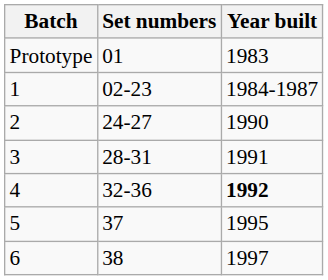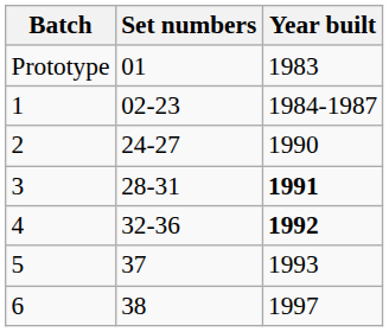 <table class="wikitable">
 <tr>
 <th>Batch</th>
 <th>Set numbers</th>
 <th>Year built</th>
 </tr>
 <tr>
 <td>Prototype</td>
 <td>01</td>
 <td>1983</td>
 </tr>
 <tr>
 <td>1</td>
 <td>02-23</td>
 <td>1984-1987</td>
 </tr>
 <tr>
 <td>2</td>
 <td>24-27</td>
 <td>1990</td>
 </tr>
 <tr>
 <td>3</td>
 <td>28-31</td>
-<td>1991</td>
+<td><strong>1991</strong></td>
 </tr>
 <tr>
 <td>4</td>
 <td>32-36</td>
 <td><strong>1992</strong></td>
 </tr>
 <tr>
 <td>5</td>
 <td>37</td>
-<td>1995</td>
+<td>1993</td>
 </tr>
 <tr>
 <td>6</td>
 <td>38</td>
 <td>1997</td>
 </tr>
 </table>
